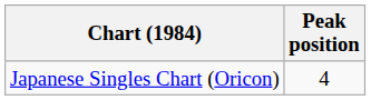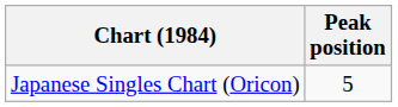 <table class="wikitable">
 <tr>
 <th>Chart (1984)</th>
 <th>Peak<br>position</th>
 </tr>
 <tr>
 <td><a href='#'>Japanese Singles Chart</a> (<a href='#'>Oricon</a>)</td>
-<td align="center">4</td>
+<td align="center">5</td>
 </tr>
 </table>
